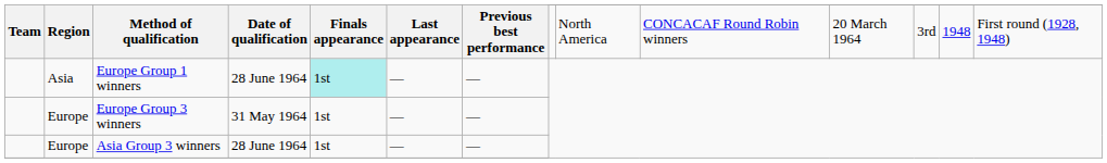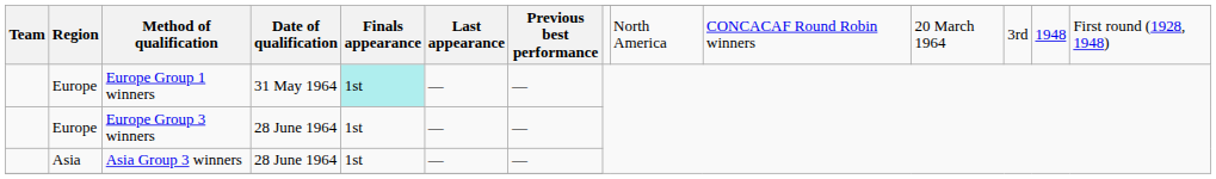 <table class="wikitable sortable">
 <tr>
 <th rowspan=2>Team</th>
 <th rowspan=2>Region</th>
 <th rowspan=2>Method of<br>qualification</th>
 <th rowspan=2>Date of<br>qualification</th>
 <th rowspan=2 data-sort-type="number">Finals<br>appearance</th>
 <th rowspan=2>Last<br>appearance</th>
 <th rowspan=2>Previous best<br>performance</th>
 </tr>
 <tr>
 <td style=white-space:nowrap></td>
 <td>North America</td>
 <td><a href='#'>CONCACAF Round Robin</a> winners</td>
 <td>20 March 1964</td>
 <td>3rd</td>
 <td><a href='#'>1948</a></td>
 <td data-sort-value="2">First round (<a href='#'>1928</a>, <a href='#'>1948</a>)</td>
 </tr>
 <tr>
 <td style=white-space:nowrap></td>
-<td>Asia</td>
+<td>Europe</td>
 <td><a href='#'>Europe Group 1</a> winners</td>
-<td>28 June 1964</td>
+<td>31 May 1964</td>
 <td style="background: paleturquoise;">1st</td>
 <td>—</td>
 <td data-sort-value="1">—</td>
 </tr>
 <tr>
 <td style=white-space:nowrap></td>
 <td>Europe</td>
 <td><a href='#'>Europe Group 3</a> winners</td>
-<td>31 May 1964</td>
+<td>28 June 1964</td>
 <td>1st</td>
 <td>—</td>
 <td data-sort-value="1">—</td>
 </tr>
 <tr>
 <td style=white-space:nowrap></td>
-<td>Europe</td>
+<td>Asia</td>
 <td><a href='#'>Asia Group 3</a> winners</td>
 <td>28 June 1964</td>
 <td>1st</td>
 <td>—</td>
 <td data-sort-value="1">—</td>
 </tr>
 <tr>
 </tr>
 </table>
